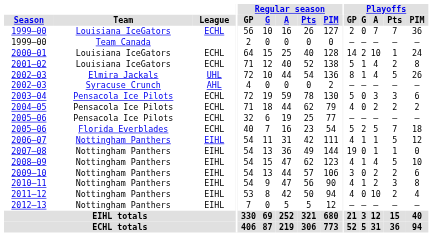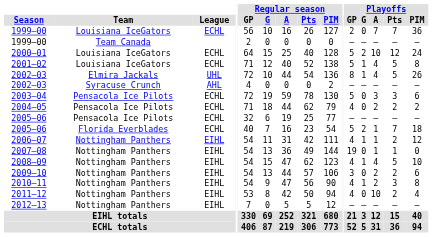 <table border="0" cellpadding="1" cellspacing="0" style="text-align:center; width:75%">
 <tr bgcolor="#e0e0e0">
 <th colspan="3" bgcolor="#ffffff"></th>
 <th rowspan="99" bgcolor="#ffffff"></th>
 <th colspan="5"><a href='#'>Regular season</a></th>
 <th rowspan="99" bgcolor="#ffffff"></th>
 <th colspan="5"><a href='#'>Playoffs</a></th>
 </tr>
 <tr bgcolor="#e0e0e0">
 <th><a href='#'>Season</a></th>
 <th>Team</th>
 <th>League</th>
 <th>GP</th>
 <th><a href='#'>G</a></th>
 <th><a href='#'>A</a></th>
 <th><a href='#'>Pts</a></th>
 <th><a href='#'>PIM</a></th>
 <th>GP</th>
 <th>G</th>
 <th>A</th>
 <th>Pts</th>
 <th>PIM</th>
 </tr>
 <tr>
 <td><a href='#'>1999–00</a></td>
 <td><a href='#'>Louisiana IceGators</a></td>
 <td><a href='#'>ECHL</a></td>
 <td>56</td>
 <td>10</td>
 <td>16</td>
 <td>26</td>
 <td>127</td>
 <td>2</td>
 <td>0</td>
 <td>7</td>
 <td>7</td>
 <td>36</td>
 </tr>
 <tr>
 <td>1999–00</td>
 <td><a href='#'>Team Canada</a></td>
 <td></td>
 <td>2</td>
 <td>0</td>
 <td>0</td>
 <td>0</td>
 <td>0</td>
 <td>—</td>
 <td>—</td>
 <td>—</td>
 <td>—</td>
 <td>—</td>
 </tr>
 <tr>
 <td><a href='#'>2000–01</a></td>
 <td>Louisiana IceGators</td>
 <td>ECHL</td>
 <td>64</td>
 <td>15</td>
 <td>25</td>
 <td>40</td>
 <td>128</td>
-<td>14</td>
+<td>5</td>
 <td>2</td>
 <td>10</td>
-<td>1</td>
+<td>12</td>
 <td>24</td>
 </tr>
 <tr>
 <td><a href='#'>2001–02</a></td>
 <td>Louisiana IceGators</td>
 <td>ECHL</td>
 <td>71</td>
 <td>12</td>
 <td>40</td>
 <td>52</td>
 <td>138</td>
 <td>5</td>
 <td>1</td>
 <td>4</td>
-<td>2</td>
+<td>5</td>
 <td>8</td>
 </tr>
 <tr>
 <td><a href='#'>2002–03</a></td>
 <td><a href='#'>Elmira Jackals</a></td>
 <td><a href='#'>UHL</a></td>
 <td>72</td>
 <td>10</td>
 <td>44</td>
 <td>54</td>
 <td>136</td>
 <td>8</td>
 <td>1</td>
 <td>4</td>
 <td>5</td>
 <td>26</td>
 </tr>
 <tr>
 <td><a href='#'>2002–03</a></td>
 <td><a href='#'>Syracuse Crunch</a></td>
 <td><a href='#'>AHL</a></td>
 <td>4</td>
 <td>0</td>
 <td>0</td>
 <td>0</td>
 <td>2</td>
 <td>—</td>
 <td>—</td>
 <td>—</td>
 <td>—</td>
 <td>—</td>
 </tr>
 <tr>
 <td><a href='#'>2003–04</a></td>
 <td><a href='#'>Pensacola Ice Pilots</a></td>
 <td>ECHL</td>
 <td>72</td>
 <td>19</td>
 <td>59</td>
 <td>78</td>
 <td>130</td>
 <td>5</td>
 <td>0</td>
 <td>3</td>
 <td>3</td>
 <td>6</td>
 </tr>
 <tr>
 <td><a href='#'>2004–05</a></td>
 <td>Pensacola Ice Pilots</td>
 <td>ECHL</td>
 <td>71</td>
 <td>18</td>
 <td>44</td>
 <td>62</td>
 <td>79</td>
 <td>4</td>
 <td>0</td>
 <td>2</td>
 <td>2</td>
 <td>2</td>
 </tr>
 <tr>
 <td><a href='#'>2005–06</a></td>
 <td>Pensacola Ice Pilots</td>
 <td>ECHL</td>
 <td>32</td>
 <td>6</td>
 <td>19</td>
 <td>25</td>
 <td>77</td>
 <td>—</td>
 <td>—</td>
 <td>—</td>
 <td>—</td>
 <td>—</td>
 </tr>
 <tr>
 <td><a href='#'>2005–06</a></td>
 <td><a href='#'>Florida Everblades</a></td>
 <td>ECHL</td>
 <td>40</td>
 <td>7</td>
 <td>16</td>
 <td>23</td>
 <td>54</td>
 <td>5</td>
 <td>2</td>
-<td>5</td>
+<td>1</td>
 <td>7</td>
 <td>18</td>
 </tr>
 <tr>
 <td><a href='#'>2006–07</a></td>
 <td><a href='#'>Nottingham Panthers</a></td>
 <td><a href='#'>EIHL</a></td>
 <td>54</td>
 <td>11</td>
 <td>31</td>
 <td>42</td>
 <td>111</td>
 <td>4</td>
 <td>1</td>
 <td>1</td>
-<td>5</td>
+<td>2</td>
 <td>12</td>
 </tr>
 <tr>
 <td><a href='#'>2007–08</a></td>
 <td>Nottingham Panthers</td>
 <td>EIHL</td>
 <td>54</td>
 <td>13</td>
 <td>36</td>
 <td>49</td>
 <td>144</td>
 <td>19</td>
 <td>0</td>
 <td>1</td>
 <td>1</td>
 <td>0</td>
 </tr>
 <tr>
 <td><a href='#'>2008–09</a></td>
 <td>Nottingham Panthers</td>
 <td>EIHL</td>
 <td>54</td>
 <td>15</td>
 <td>47</td>
 <td>62</td>
 <td>123</td>
 <td>4</td>
 <td>1</td>
 <td>4</td>
 <td>5</td>
 <td>10</td>
 </tr>
 <tr>
 <td><a href='#'>2009–10</a></td>
 <td>Nottingham Panthers</td>
 <td>EIHL</td>
 <td>54</td>
 <td>13</td>
 <td>44</td>
 <td>57</td>
 <td>106</td>
 <td>3</td>
 <td>0</td>
 <td>2</td>
 <td>2</td>
 <td>6</td>
 </tr>
 <tr>
 <td><a href='#'>2010–11</a></td>
 <td>Nottingham Panthers</td>
 <td>EIHL</td>
 <td>54</td>
 <td>9</td>
 <td>47</td>
 <td>56</td>
 <td>90</td>
 <td>4</td>
 <td>1</td>
 <td>2</td>
 <td>3</td>
 <td>8</td>
 </tr>
 <tr>
 <td><a href='#'>2011–12</a></td>
 <td>Nottingham Panthers</td>
 <td>EIHL</td>
 <td>53</td>
 <td>8</td>
 <td>42</td>
 <td>50</td>
 <td>94</td>
 <td>4</td>
 <td>0</td>
 <td>10</td>
 <td>2</td>
 <td>4</td>
 </tr>
 <tr>
 <td><a href='#'>2012–13</a></td>
 <td>Nottingham Panthers</td>
 <td>EIHL</td>
 <td>7</td>
 <td>0</td>
 <td>5</td>
 <td>5</td>
 <td>12</td>
 <td>—</td>
 <td>—</td>
 <td>—</td>
 <td>—</td>
 <td>—</td>
 </tr>
 <tr>
 </tr>
 <tr bgcolor="#e0e0e0">
 <th colspan="3">EIHL totals</th>
 <th>330</th>
 <th>69</th>
 <th>252</th>
 <th>321</th>
 <th>680</th>
 <th>21</th>
 <th>3</th>
 <th>12</th>
 <th>15</th>
 <th>40</th>
 </tr>
 <tr bgcolor="#e0e0e0">
 <th colspan="3">ECHL totals</th>
 <th>406</th>
 <th>87</th>
 <th>219</th>
 <th>306</th>
 <th>773</th>
 <th>52</th>
 <th>5</th>
 <th>31</th>
 <th>36</th>
 <th>94</th>
 </tr>
 </table>
